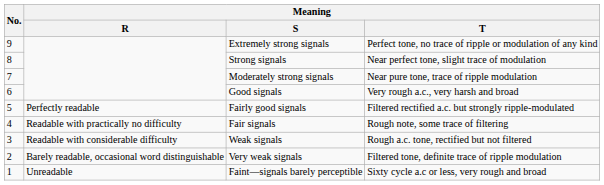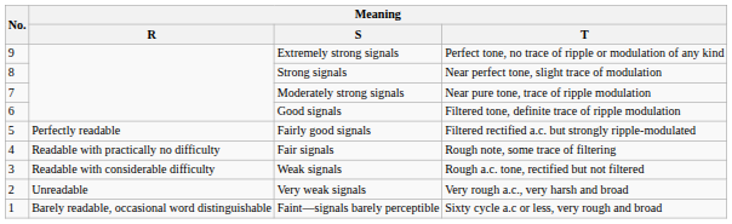 <table class="wikitable">
 <tr>
 <th rowspan="2">No.</th>
 <th colspan="3">Meaning</th>
 </tr>
 <tr>
 <th>R</th>
 <th>S</th>
 <th>T</th>
 </tr>
 <tr>
 <td>9</td>
 <td rowspan="4"></td>
 <td>Extremely strong signals</td>
 <td>Perfect tone, no trace of ripple or modulation of any kind</td>
 </tr>
 <tr>
 <td>8</td>
 <td>Strong signals</td>
 <td>Near perfect tone, slight trace of modulation</td>
 </tr>
 <tr>
 <td>7</td>
 <td>Moderately strong signals</td>
 <td>Near pure tone, trace of ripple modulation</td>
 </tr>
 <tr>
 <td>6</td>
 <td>Good signals</td>
-<td>Very rough a.c., very harsh and broad</td>
+<td>Filtered tone, definite trace of ripple modulation</td>
 </tr>
 <tr>
 <td>5</td>
 <td>Perfectly readable</td>
 <td>Fairly good signals</td>
 <td>Filtered rectified a.c. but strongly ripple-modulated</td>
 </tr>
 <tr>
 <td>4</td>
 <td>Readable with practically no difficulty</td>
 <td>Fair signals</td>
 <td>Rough note, some trace of filtering</td>
 </tr>
 <tr>
 <td>3</td>
 <td>Readable with considerable difficulty</td>
 <td>Weak signals</td>
 <td>Rough a.c. tone, rectified but not filtered</td>
 </tr>
 <tr>
 <td>2</td>
-<td>Barely readable, occasional word distinguishable</td>
+<td>Unreadable</td>
 <td>Very weak signals</td>
-<td>Filtered tone, definite trace of ripple modulation</td>
+<td>Very rough a.c., very harsh and broad</td>
 </tr>
 <tr>
 <td>1</td>
-<td>Unreadable</td>
+<td>Barely readable, occasional word distinguishable</td>
 <td>Faint—signals barely perceptible</td>
 <td>Sixty cycle a.c or less, very rough and broad</td>
 </tr>
 </table>
